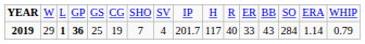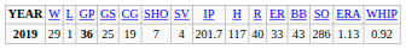 <table class="wikitable">
 <tr align=center>
 <td><strong>YEAR</strong></td>
 <td><a href='#'>W</a></td>
 <td><a href='#'>L</a></td>
 <td><a href='#'>GP</a></td>
 <td><a href='#'>GS</a></td>
 <td><a href='#'>CG</a></td>
 <td><a href='#'>SHO</a></td>
 <td><a href='#'>SV</a></td>
 <td><a href='#'>IP</a></td>
 <td><a href='#'>H</a></td>
 <td><a href='#'>R</a></td>
 <td><a href='#'>ER</a></td>
 <td><a href='#'>BB</a></td>
 <td><a href='#'>SO</a></td>
 <td><a href='#'>ERA</a></td>
 <td><a href='#'>WHIP</a></td>
 </tr>
 <tr align=center>
 <td><strong>2019</strong></td>
 <td>29</td>
-<td><strong>1</strong></td>
+<td>1</td>
 <td><strong>36</strong></td>
 <td>25</td>
 <td>19</td>
 <td>7</td>
 <td>4</td>
 <td>201.7</td>
 <td>117</td>
 <td>40</td>
 <td>33</td>
 <td>43</td>
-<td>284</td>
-<td>1.14</td>
-<td>0.79</td>
+<td>286</td>
+<td>1.13</td>
+<td>0.92</td>
 </tr>
 </table>
